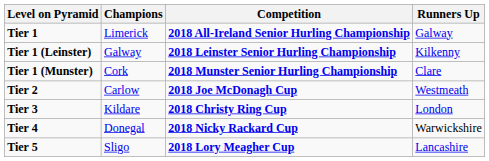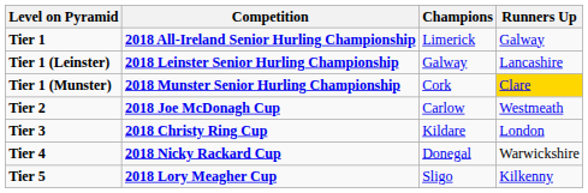 <table class="wikitable">
 <tr>
 <th>Level on Pyramid</th>
+<th>Competition</th>
 <th>Champions</th>
-<th>Competition</th>
 <th>Runners Up</th>
 </tr>
 <tr>
 <td><strong>Tier 1</strong></td>
+<td><strong><a href='#'>2018 All-Ireland Senior Hurling Championship</a></strong></td>
 <td> <a href='#'>Limerick</a></td>
-<td><strong><a href='#'>2018 All-Ireland Senior Hurling Championship</a></strong></td>
 <td> <a href='#'>Galway</a></td>
 </tr>
 <tr>
 <td><strong>Tier 1 (Leinster)</strong></td>
+<td><strong><a href='#'>2018 Leinster Senior Hurling Championship</a></strong></td>
 <td> <a href='#'>Galway</a></td>
-<td><strong><a href='#'>2018 Leinster Senior Hurling Championship</a></strong></td>
-<td> <a href='#'>Kilkenny</a></td>
+<td> <a href='#'>Lancashire</a></td>
 </tr>
 <tr>
 <td><strong>Tier 1 (Munster)</strong></td>
+<td><strong><a href='#'>2018 Munster Senior Hurling Championship</a></strong></td>
 <td> <a href='#'>Cork</a></td>
-<td><strong><a href='#'>2018 Munster Senior Hurling Championship</a></strong></td>
-<td> <a href='#'>Clare</a></td>
+<td style="background: gold;"> <a href='#'>Clare</a></td>
 </tr>
 <tr>
 <td><strong>Tier 2</strong></td>
+<td><strong><a href='#'>2018 Joe McDonagh Cup</a></strong></td>
 <td> <a href='#'>Carlow</a></td>
-<td><strong><a href='#'>2018 Joe McDonagh Cup</a></strong></td>
 <td> <a href='#'>Westmeath</a></td>
 </tr>
 <tr>
 <td><strong>Tier 3</strong></td>
+<td><strong><a href='#'>2018 Christy Ring Cup</a></strong></td>
 <td> <a href='#'>Kildare</a></td>
-<td><strong><a href='#'>2018 Christy Ring Cup</a></strong></td>
 <td> <a href='#'>London</a></td>
 </tr>
 <tr>
 <td><strong>Tier 4</strong></td>
+<td><strong><a href='#'>2018 Nicky Rackard Cup</a></strong></td>
 <td> <a href='#'>Donegal</a></td>
-<td><strong><a href='#'>2018 Nicky Rackard Cup</a></strong></td>
 <td> Warwickshire</td>
 </tr>
 <tr>
 <td><strong>Tier 5</strong></td>
+<td><strong><a href='#'>2018 Lory Meagher Cup</a></strong></td>
 <td> <a href='#'>Sligo</a></td>
-<td><strong><a href='#'>2018 Lory Meagher Cup</a></strong></td>
-<td> <a href='#'>Lancashire</a></td>
+<td> <a href='#'>Kilkenny</a></td>
 </tr>
 </table>
